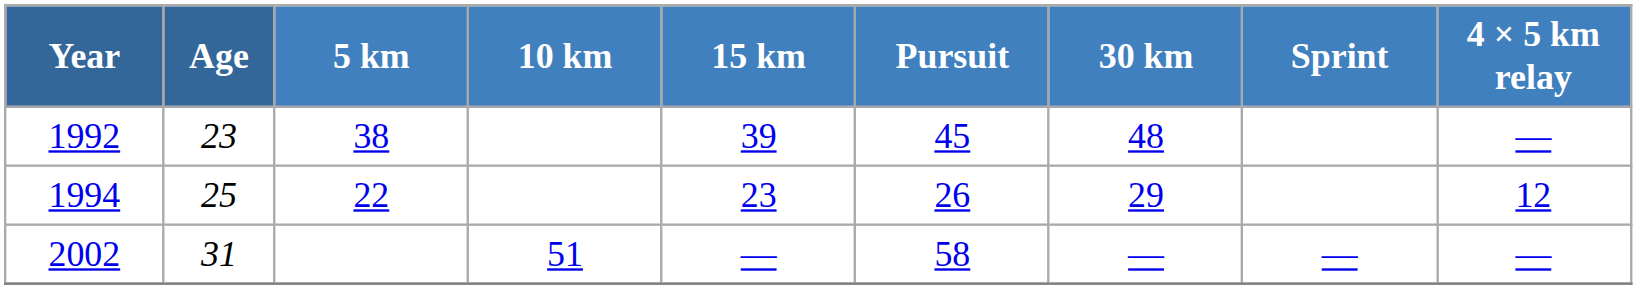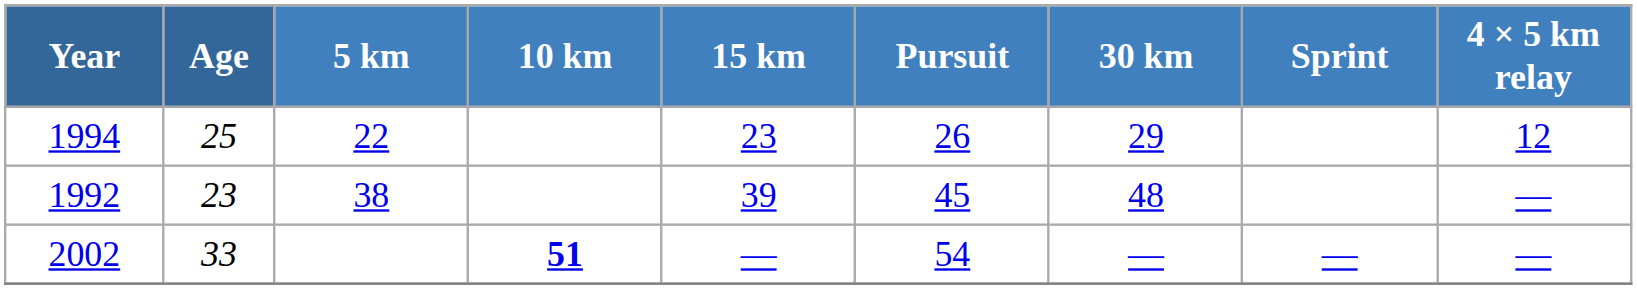 <table class="wikitable" style="font-size:95%; text-align:center; border:grey solid 1px; border-collapse:collapse; background:#ffffff;">
 <tr>
 <th style="background-color:#369; color:white; width:60px;"> Year </th>
 <th style="background-color:#369; color:white; width:40px;"> Age </th>
 <th style="background-color:#4180be; color:white; width:75px;"> 5 km </th>
 <th style="background-color:#4180be; color:white; width:75px;"> 10 km </th>
 <th style="background-color:#4180be; color:white; width:75px;"> 15 km </th>
 <th style="background-color:#4180be; color:white; width:75px;"> Pursuit </th>
 <th style="background-color:#4180be; color:white; width:75px;"> 30 km </th>
 <th style="background-color:#4180be; color:white; width:75px;"> Sprint </th>
 <th style="background-color:#4180be; color:white; width:75px;"> 4 × 5 km <br> relay </th>
 </tr>
 <tr>
+<td><a href='#'>1994</a></td>
+<td><em>25</em></td>
+<td><a href='#'>22</a></td>
+<td></td>
+<td><a href='#'>23</a></td>
+<td><a href='#'>26</a></td>
+<td><a href='#'>29</a></td>
+<td></td>
+<td><a href='#'>12</a></td>
+</tr>
+<tr>
 <td><a href='#'>1992</a></td>
 <td><em>23</em></td>
 <td><a href='#'>38</a></td>
 <td></td>
 <td><a href='#'>39</a></td>
 <td><a href='#'>45</a></td>
 <td><a href='#'>48</a></td>
 <td></td>
 <td><a href='#'>—</a></td>
 </tr>
 <tr>
-<td><a href='#'>1994</a></td>
-<td><em>25</em></td>
-<td><a href='#'>22</a></td>
+<td><a href='#'>2002</a></td>
+<td><em>33</em></td>
 <td></td>
-<td><a href='#'>23</a></td>
-<td><a href='#'>26</a></td>
-<td><a href='#'>29</a></td>
-<td></td>
-<td><a href='#'>12</a></td>
-</tr>
-<tr>
-<td><a href='#'>2002</a></td>
-<td><em>31</em></td>
-<td></td>
-<td><a href='#'>51</a></td>
+<td><strong><a href='#'>51</a></strong></td>
 <td><a href='#'>—</a></td>
-<td><a href='#'>58</a></td>
+<td><a href='#'>54</a></td>
 <td><a href='#'>—</a></td>
 <td><a href='#'>—</a></td>
 <td><a href='#'>—</a></td>
 </tr>
 <tr>
 </tr>
 </table>
